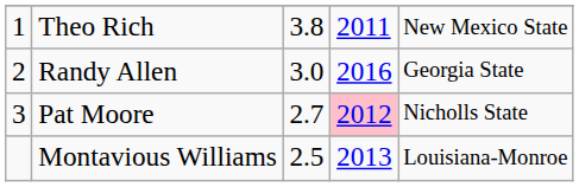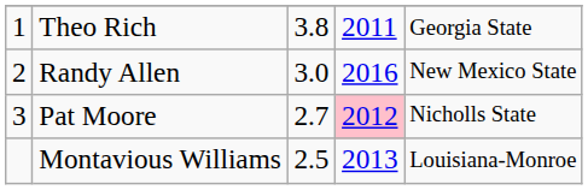 <table class="wikitable">
 <tr>
 </tr>
 <tr>
 <td>1</td>
 <td>Theo Rich</td>
 <td>3.8</td>
 <td><a href='#'>2011</a></td>
-<td style="font-size:80%;">New Mexico State</td>
+<td style="font-size:80%;">Georgia State</td>
 </tr>
 <tr>
 <td>2</td>
 <td>Randy Allen</td>
 <td>3.0</td>
 <td><a href='#'>2016</a></td>
-<td style="font-size:80%;">Georgia State</td>
+<td style="font-size:80%;">New Mexico State</td>
 </tr>
 <tr>
 <td>3</td>
 <td>Pat Moore</td>
 <td>2.7</td>
 <td style="background: pink;"><a href='#'>2012</a></td>
 <td style="font-size:80%;">Nicholls State</td>
 </tr>
 <tr>
 <td></td>
 <td>Montavious Williams</td>
 <td>2.5</td>
 <td><a href='#'>2013</a></td>
 <td style="font-size:80%;">Louisiana-Monroe</td>
 </tr>
 </table>
